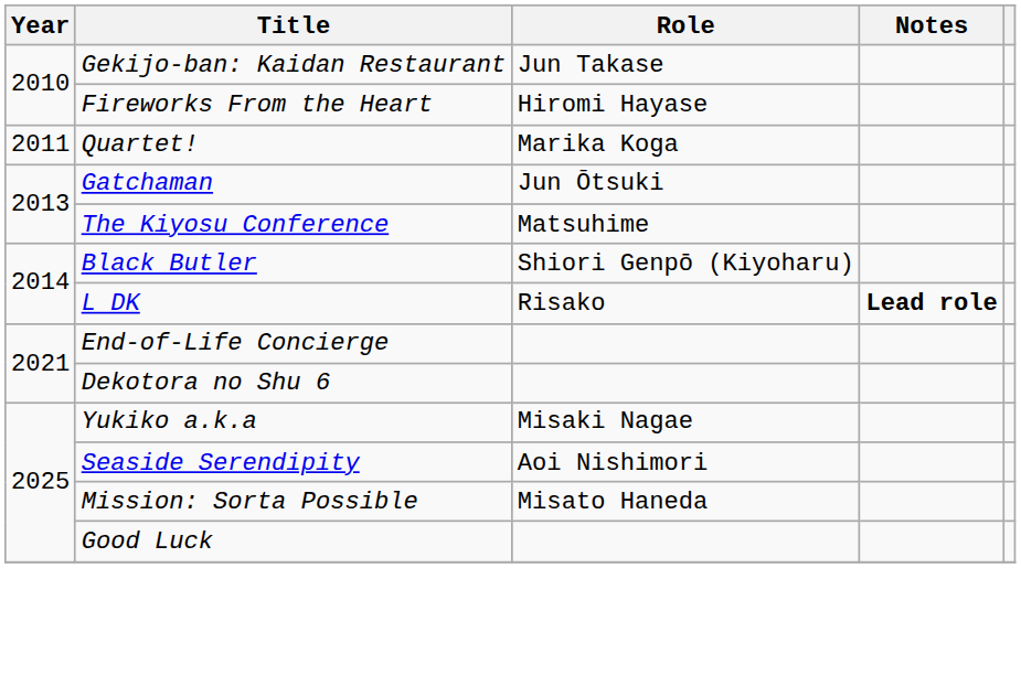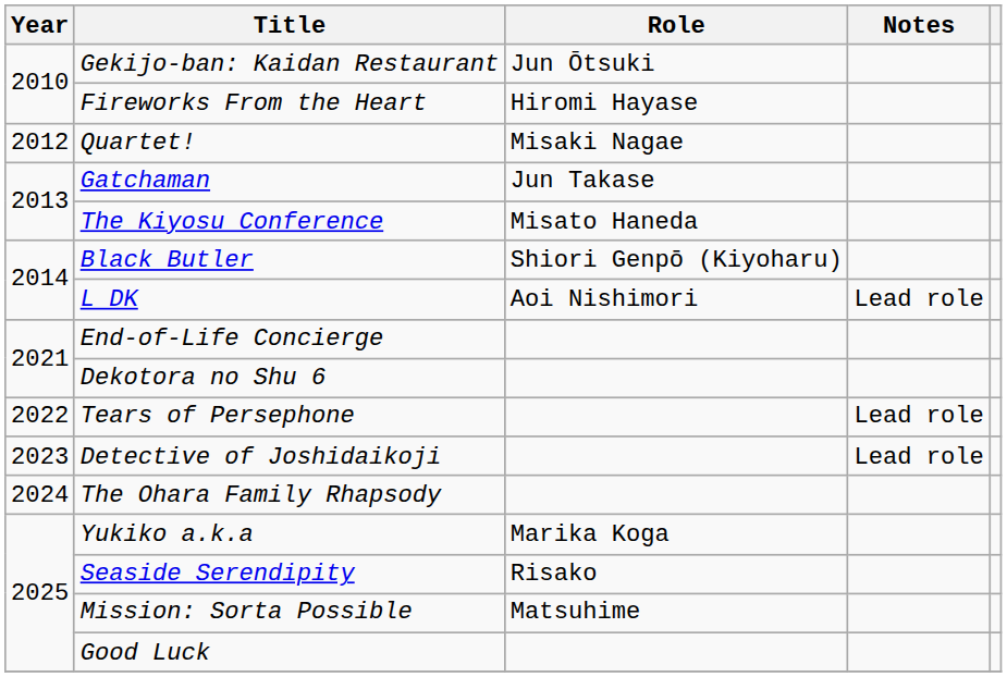 <table class="wikitable sortable">
 <tr>
 <th>Year</th>
 <th>Title</th>
 <th>Role</th>
 <th class="unsortable">Notes</th>
 <th class="unsortable"></th>
 </tr>
 <tr>
 <td rowspan="2">2010</td>
 <td><em>Gekijo-ban: Kaidan Restaurant</em></td>
-<td>Jun Takase</td>
+<td>Jun Ōtsuki</td>
 <td></td>
 <td></td>
 </tr>
 <tr>
 <td><em>Fireworks From the Heart</em></td>
 <td>Hiromi Hayase</td>
 <td></td>
 <td></td>
 </tr>
 <tr>
-<td>2011</td>
+<td>2012</td>
 <td><em>Quartet!</em></td>
-<td>Marika Koga</td>
+<td>Misaki Nagae</td>
 <td></td>
 <td></td>
 </tr>
 <tr>
 <td rowspan="2">2013</td>
 <td><em><a href='#'>Gatchaman</a></em></td>
-<td>Jun Ōtsuki</td>
+<td>Jun Takase</td>
 <td></td>
 <td></td>
 </tr>
 <tr>
 <td><em><a href='#'>The Kiyosu Conference</a></em></td>
-<td>Matsuhime</td>
+<td>Misato Haneda</td>
 <td></td>
 <td></td>
 </tr>
 <tr>
 <td rowspan="2">2014</td>
 <td><em><a href='#'>Black Butler</a></em></td>
 <td>Shiori Genpō (Kiyoharu)</td>
 <td></td>
 <td></td>
 </tr>
 <tr>
 <td><em><a href='#'>L DK</a></em></td>
-<td>Risako</td>
-<td><strong>Lead role</strong></td>
+<td>Aoi Nishimori</td>
+<td>Lead role</td>
 <td></td>
 </tr>
 <tr>
 <td rowspan="2">2021</td>
 <td><em>End-of-Life Concierge</em></td>
 <td></td>
 <td></td>
 <td></td>
 </tr>
 <tr>
 <td><em>Dekotora no Shu 6</em></td>
 <td></td>
 <td></td>
 <td></td>
 </tr>
 <tr>
+<td>2022</td>
+<td><em>Tears of Persephone</em></td>
+<td></td>
+<td>Lead role</td>
+<td></td>
+</tr>
+<tr>
+<td>2023</td>
+<td><em>Detective of Joshidaikoji</em></td>
+<td></td>
+<td>Lead role</td>
+<td></td>
+</tr>
+<tr>
+<td>2024</td>
+<td><em>The Ohara Family Rhapsody</em></td>
+<td></td>
+<td></td>
+<td></td>
+</tr>
+<tr>
 <td rowspan="4">2025</td>
 <td><em>Yukiko a.k.a</em></td>
-<td>Misaki Nagae</td>
+<td>Marika Koga</td>
 <td></td>
 <td></td>
 </tr>
 <tr>
 <td><em><a href='#'>Seaside Serendipity</a></em></td>
-<td>Aoi Nishimori</td>
+<td>Risako</td>
 <td></td>
 <td></td>
 </tr>
 <tr>
 <td><em>Mission: Sorta Possible</em></td>
-<td>Misato Haneda</td>
+<td>Matsuhime</td>
 <td></td>
 <td></td>
 </tr>
 <tr>
 <td><em>Good Luck</em></td>
 <td></td>
 <td></td>
 <td></td>
 </tr>
 <tr>
 </tr>
 </table>
